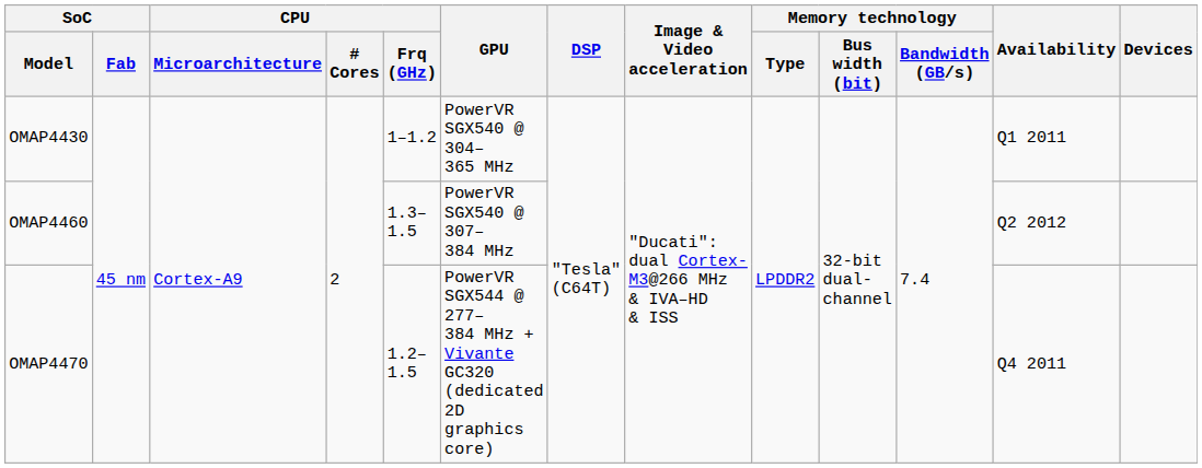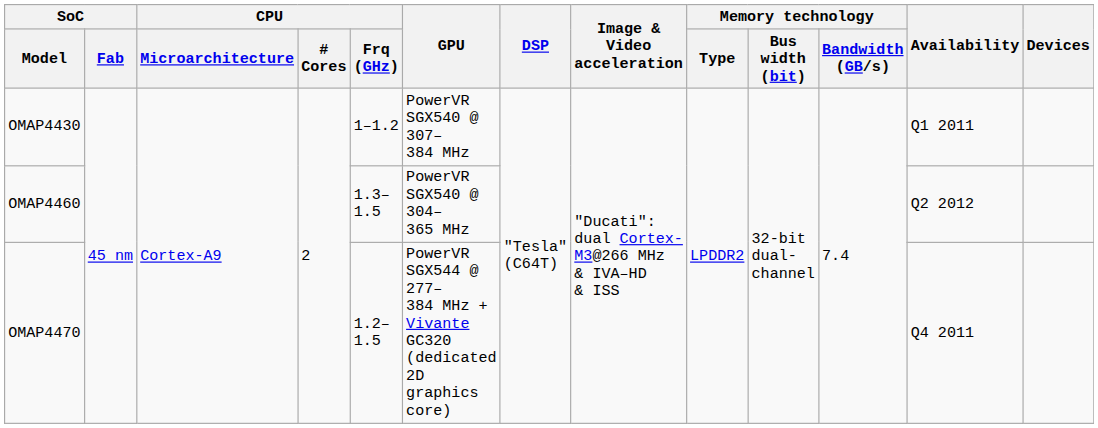 <table class="wikitable">
 <tr>
 <th colspan="2">SoC</th>
 <th colspan="3">CPU</th>
 <th rowspan="2">GPU</th>
 <th rowspan="2"><a href='#'>DSP</a></th>
 <th rowspan="2">Image & Video acceleration</th>
 <th colspan="3">Memory technology</th>
 <th rowspan="2">Availability</th>
 <th rowspan="2">Devices</th>
 </tr>
 <tr>
 <th>Model</th>
 <th><a href='#'>Fab</a></th>
 <th><a href='#'>Microarchitecture</a></th>
 <th># Cores</th>
 <th>Frq<br>(<a href='#'>GHz</a>)</th>
 <th>Type</th>
 <th>Bus width (<a href='#'>bit</a>)</th>
 <th><a href='#'>Bandwidth</a> (<a href='#'>GB</a>/s)</th>
 </tr>
 <tr>
 <td>OMAP4430</td>
 <td rowspan="3"><a href='#'>45 nm</a></td>
 <td rowspan="3"><a href='#'>Cortex-A9</a></td>
 <td rowspan="3">2</td>
 <td>1–1.2</td>
-<td>PowerVR SGX540 @ 304–365 MHz</td>
+<td>PowerVR SGX540 @ 307–384 MHz</td>
 <td rowspan="3">"Tesla" (C64T)</td>
 <td rowspan="3">"Ducati": dual <a href='#'>Cortex-M3</a>@266 MHz<br>& IVA–HD<br>& ISS</td>
 <td rowspan="3"><a href='#'>LPDDR2</a></td>
 <td rowspan="3">32-bit dual-channel</td>
 <td rowspan="3">7.4</td>
 <td>Q1 2011</td>
 <td></td>
 </tr>
 <tr>
 <td>OMAP4460</td>
 <td>1.3–1.5</td>
-<td>PowerVR SGX540 @ 307–384 MHz</td>
+<td>PowerVR SGX540 @ 304–365 MHz</td>
 <td>Q2 2012</td>
 <td></td>
 </tr>
 <tr>
 <td>OMAP4470</td>
 <td>1.2–1.5</td>
 <td>PowerVR SGX544 @ 277–384 MHz + <a href='#'>Vivante</a> GC320 (dedicated 2D graphics core)</td>
 <td>Q4 2011</td>
 <td></td>
 </tr>
 </table>
